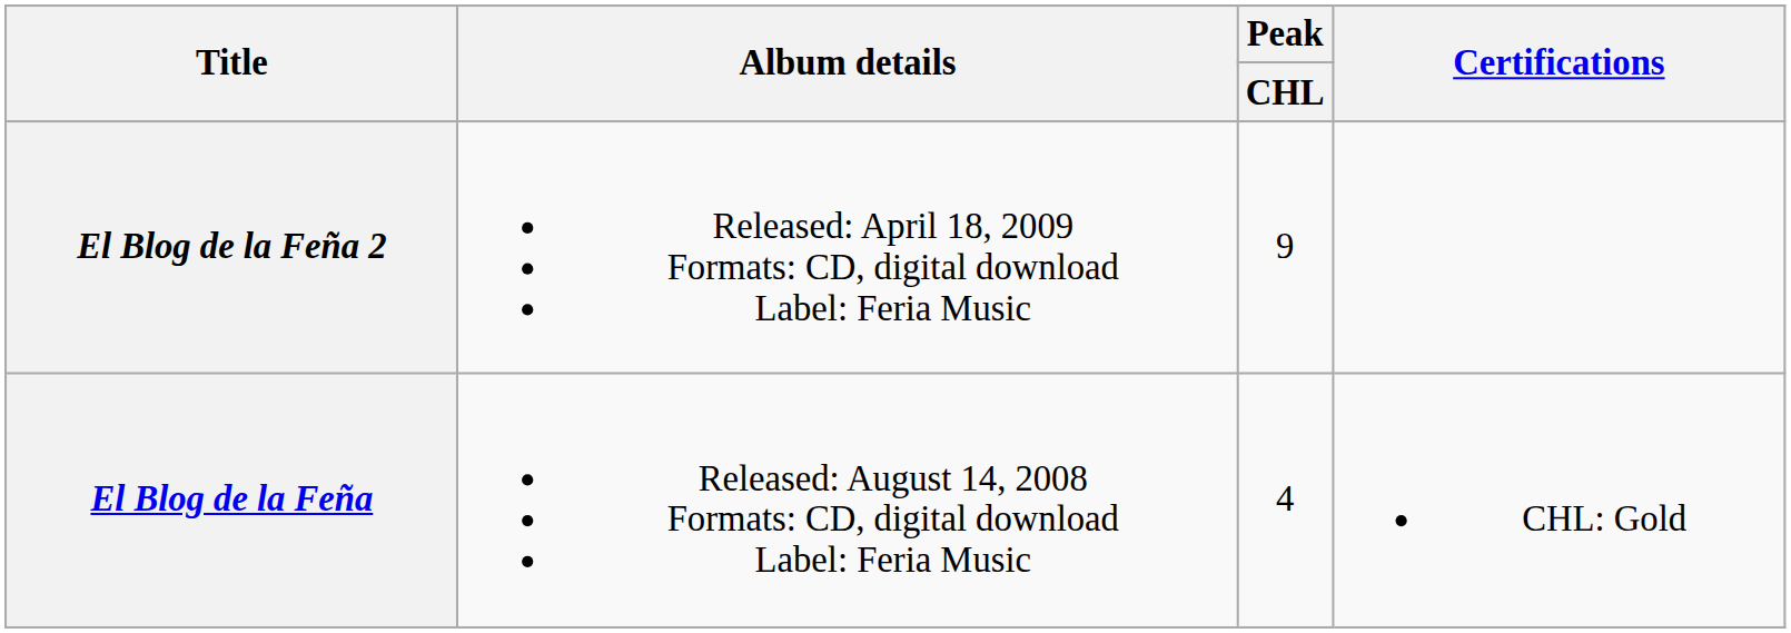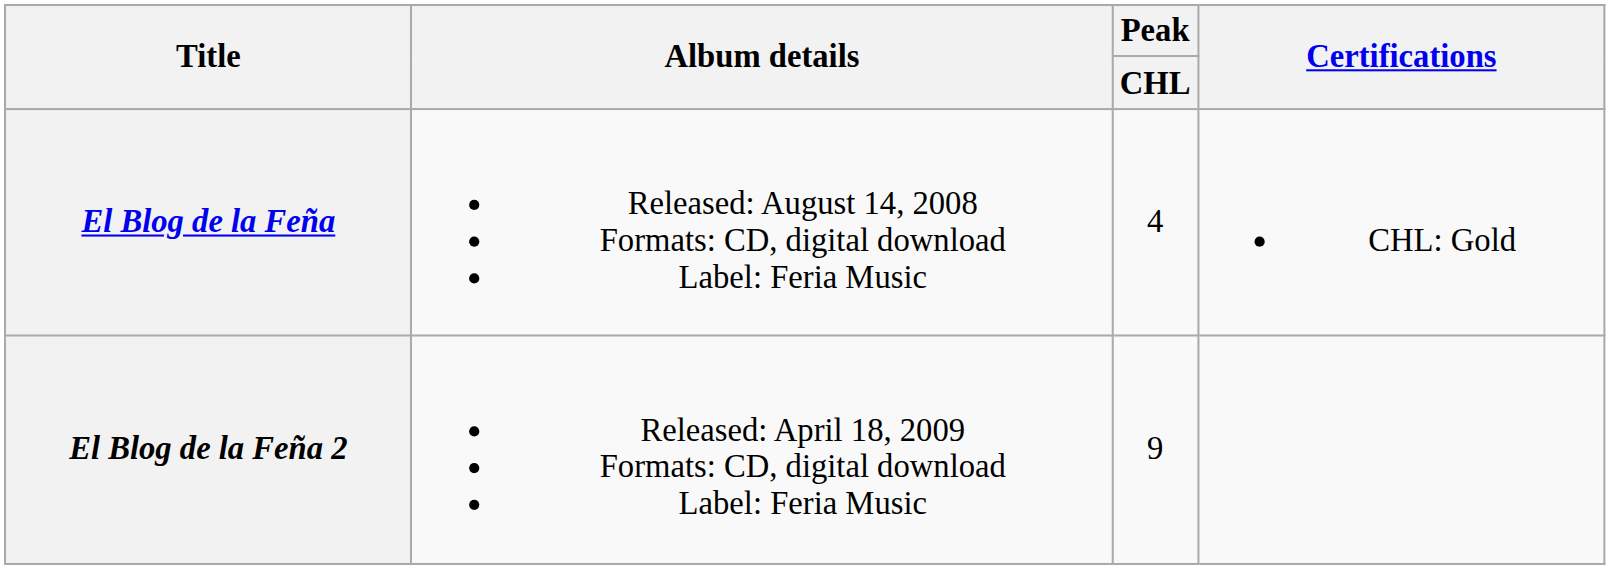 <table class="wikitable plainrowheaders" style="text-align:center;">
 <tr>
 <th rowspan="2" scope="col" style="width:12em;">Title</th>
 <th rowspan="2" scope="col" style="width:21em;">Album details</th>
 <th>Peak</th>
 <th rowspan="2" scope="col" style="width:12em;"><a href='#'>Certifications</a></th>
 </tr>
 <tr>
 <th>CHL</th>
 </tr>
 <tr>
+<th scope="row" align="center"><em><a href='#'>El Blog de la Feña</a></em></th>
+<td><br><ul><li>Released: August 14, 2008</li><li>Formats: CD, digital download</li><li>Label: Feria Music</li></ul></td>
+<td>4</td>
+<td><br><ul><li>CHL: Gold</li></ul></td>
+</tr>
+<tr>
 <th scope="row" align="center"><em>El Blog de la Feña 2</em></th>
 <td><br><ul><li>Released: April 18, 2009</li><li>Formats: CD, digital download</li><li>Label: Feria Music</li></ul></td>
 <td>9</td>
 <td></td>
 </tr>
-<tr>
-<th scope="row" align="center"><em><a href='#'>El Blog de la Feña</a></em></th>
-<td><br><ul><li>Released: August 14, 2008</li><li>Formats: CD, digital download</li><li>Label: Feria Music</li></ul></td>
-<td>4</td>
-<td><br><ul><li>CHL: Gold</li></ul></td>
-</tr>
 </table>
